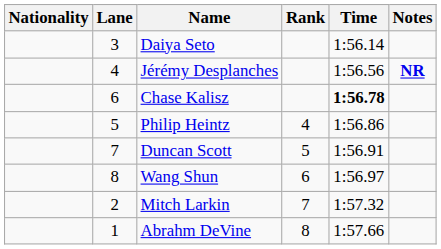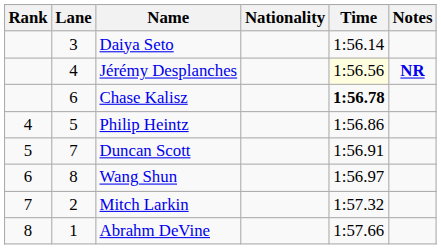 <table class="wikitable sortable" style="text-align:center">
 <tr>
-<th>Nationality</th>
+<th>Rank</th>
 <th>Lane</th>
 <th>Name</th>
-<th>Rank</th>
+<th>Nationality</th>
 <th>Time</th>
 <th>Notes</th>
 </tr>
 <tr>
-<td align=left></td>
+<td></td>
 <td>3</td>
 <td align=left><a href='#'>Daiya Seto</a></td>
-<td></td>
+<td align=left></td>
 <td>1:56.14</td>
 <td></td>
 </tr>
 <tr>
-<td align=left></td>
+<td></td>
 <td>4</td>
 <td align=left><a href='#'>Jérémy Desplanches</a></td>
-<td></td>
-<td>1:56.56</td>
+<td align=left></td>
+<td style="background: lightyellow;">1:56.56</td>
 <td><strong><a href='#'>NR</a></strong></td>
 </tr>
 <tr>
-<td align=left></td>
+<td></td>
 <td>6</td>
 <td align=left><a href='#'>Chase Kalisz</a></td>
-<td></td>
+<td align=left></td>
 <td><strong>1:56.78</strong></td>
 <td></td>
 </tr>
 <tr>
-<td align=left></td>
+<td>4</td>
 <td>5</td>
 <td align=left><a href='#'>Philip Heintz</a></td>
-<td>4</td>
+<td align=left></td>
 <td>1:56.86</td>
 <td></td>
 </tr>
 <tr>
-<td align=left></td>
+<td>5</td>
 <td>7</td>
 <td align=left><a href='#'>Duncan Scott</a></td>
-<td>5</td>
+<td align=left></td>
 <td>1:56.91</td>
 <td></td>
 </tr>
 <tr>
-<td align=left></td>
+<td>6</td>
 <td>8</td>
 <td align=left><a href='#'>Wang Shun</a></td>
-<td>6</td>
+<td align=left></td>
 <td>1:56.97</td>
 <td></td>
 </tr>
 <tr>
-<td align=left></td>
+<td>7</td>
 <td>2</td>
 <td align=left><a href='#'>Mitch Larkin</a></td>
-<td>7</td>
+<td align=left></td>
 <td>1:57.32</td>
 <td></td>
 </tr>
 <tr>
-<td align=left></td>
+<td>8</td>
 <td>1</td>
 <td align=left><a href='#'>Abrahm DeVine</a></td>
-<td>8</td>
+<td align=left></td>
 <td>1:57.66</td>
 <td></td>
 </tr>
 </table>
